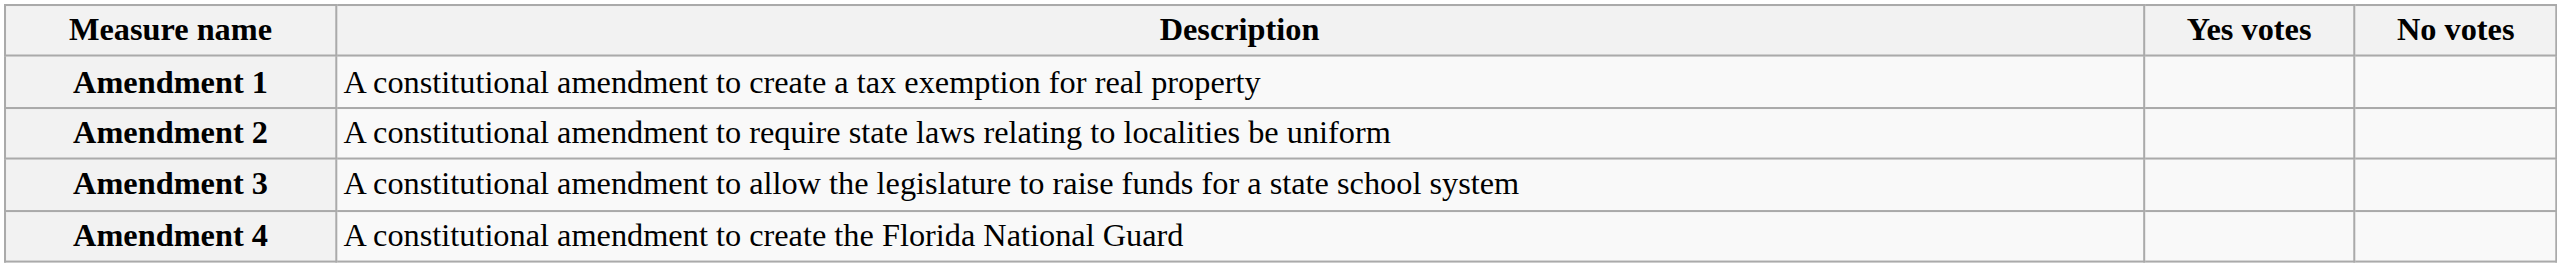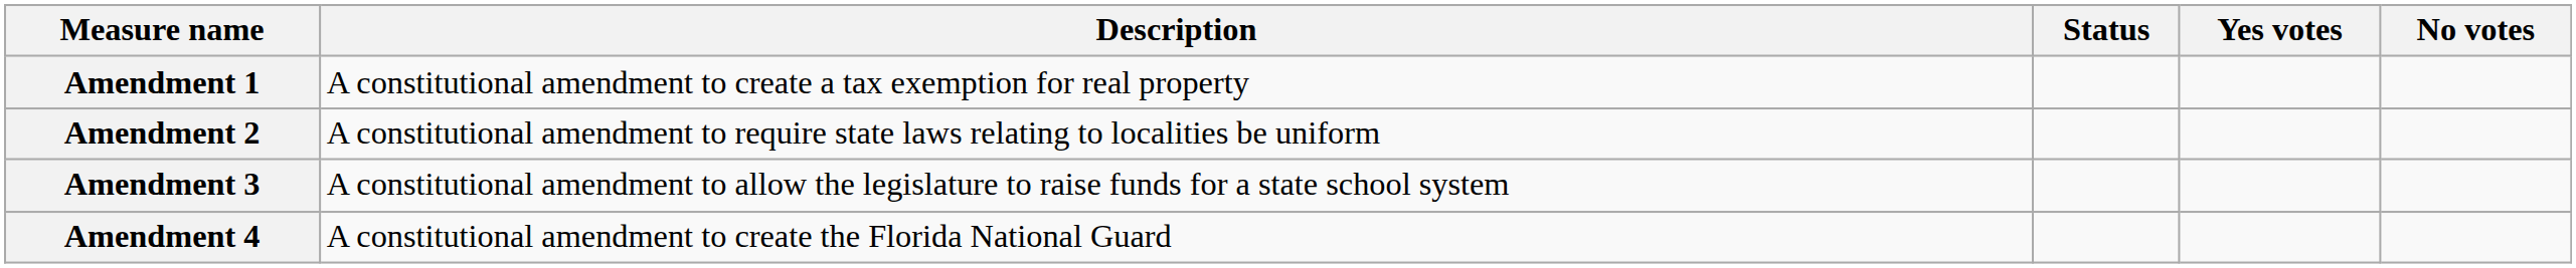 <table class="wikitable sortable plainrowheaders" style="width:100%">
 <tr>
 <th scope="col">Measure name</th>
 <th class="unsortable" scope="col">Description</th>
+<th scope="col">Status</th>
 <th scope="col">Yes votes</th>
 <th scope="col">No votes</th>
 </tr>
 <tr>
 <th scope="row">Amendment 1</th>
 <td>A constitutional amendment to create a tax exemption for real property</td>
 <td></td>
 <td></td>
+<td></td>
 </tr>
 <tr>
 <th scope="row">Amendment 2</th>
 <td>A constitutional amendment to require state laws relating to localities be uniform</td>
+<td></td>
 <td></td>
 <td></td>
 </tr>
 <tr>
 <th scope="row">Amendment 3</th>
 <td>A constitutional amendment to allow the legislature to raise funds for a state school system</td>
 <td></td>
 <td></td>
+<td></td>
 </tr>
 <tr>
 <th scope="row">Amendment 4</th>
 <td>A constitutional amendment to create the Florida National Guard</td>
 <td></td>
 <td></td>
+<td></td>
 </tr>
 </table>
